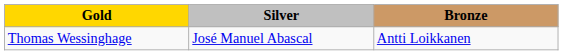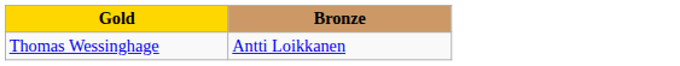 <table class="wikitable" style="text-align:left">
 <tr align="center">
 <td width=200 bgcolor=gold><strong>Gold</strong></td>
-<td width=200 bgcolor=silver><strong>Silver</strong></td>
 <td width=200 bgcolor=CC9966><strong>Bronze</strong></td>
 </tr>
 <tr>
 <td><a href='#'>Thomas Wessinghage</a><br><em></em></td>
-<td><a href='#'>José Manuel Abascal</a><br><em></em></td>
 <td><a href='#'>Antti Loikkanen</a><br><em></em></td>
 </tr>
 </table>
